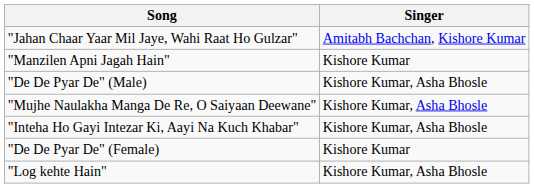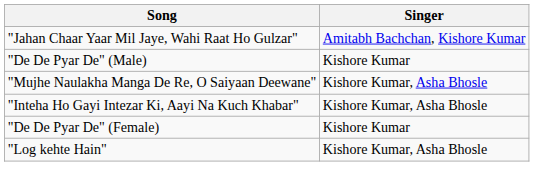 <table class="wikitable">
 <tr>
 <th>Song</th>
 <th>Singer</th>
 </tr>
 <tr>
 <td>"Jahan Chaar Yaar Mil Jaye, Wahi Raat Ho Gulzar"</td>
 <td><a href='#'>Amitabh Bachchan</a>, <a href='#'>Kishore Kumar</a></td>
 </tr>
 <tr>
-<td>"Manzilen Apni Jagah Hain"</td>
+<td>"De De Pyar De" (Male)</td>
 <td>Kishore Kumar</td>
-</tr>
-<tr>
-<td>"De De Pyar De" (Male)</td>
-<td>Kishore Kumar, Asha Bhosle</td>
 </tr>
 <tr>
 <td>"Mujhe Naulakha Manga De Re, O Saiyaan Deewane"</td>
 <td>Kishore Kumar, <a href='#'>Asha Bhosle</a></td>
 </tr>
 <tr>
 <td>"Inteha Ho Gayi Intezar Ki, Aayi Na Kuch Khabar"</td>
 <td>Kishore Kumar, Asha Bhosle</td>
 </tr>
 <tr>
 <td>"De De Pyar De" (Female)</td>
 <td>Kishore Kumar</td>
 </tr>
 <tr>
 <td>"Log kehte Hain"</td>
 <td>Kishore Kumar, Asha Bhosle</td>
 </tr>
 </table>
